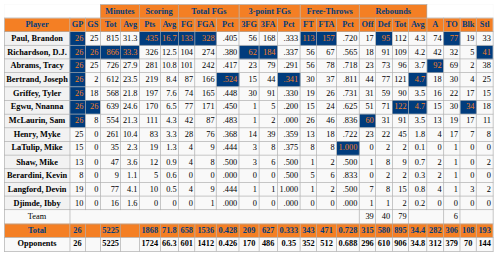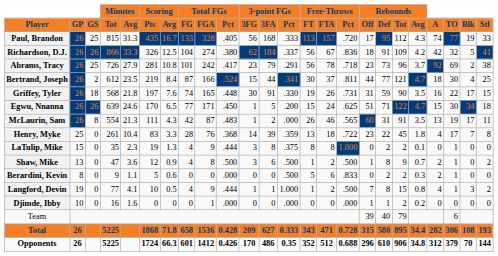 <table class="wikitable sortable" border="1" style="font-size: 80%;">
 <tr>
 <th colspan="3" style="border-top-style:hidden; border-left-style:hidden; background: white;"></th>
 <th colspan="2" style="background:#F47F24; color:#003C7D;">Minutes</th>
 <th colspan="2" style="background:#F47F24; color:#003C7D;">Scoring</th>
 <th colspan="3" style="background:#F47F24; color:#003C7D;">Total FGs</th>
 <th colspan="3" style="background:#F47F24; color:#003C7D;">3-point FGs</th>
 <th colspan="3" style="background:#F47F24; color:#003C7D;">Free-Throws</th>
 <th colspan="4" style="background:#F47F24; color:#003C7D;">Rebounds</th>
 <th colspan="4" style="border-top-style:hidden; border-right-style:hidden; background: white;"></th>
 </tr>
 <tr>
 <th scope="col" style="background:#F47F24; color:#003C7D;">Player</th>
 <th scope="col" style="background:#F47F24; color:#003C7D;">GP</th>
 <th scope="col" style="background:#F47F24; color:#003C7D;">GS</th>
 <th scope="col" style="background:#F47F24; color:#003C7D;">Tot</th>
 <th scope="col" style="background:#F47F24; color:#003C7D;">Avg</th>
 <th scope="col" style="background:#F47F24; color:#003C7D;">Pts</th>
 <th scope="col" style="background:#F47F24; color:#003C7D;">Avg</th>
 <th scope="col" style="background:#F47F24; color:#003C7D;">FG</th>
 <th scope="col" style="background:#F47F24; color:#003C7D;">FGA</th>
 <th scope="col" style="background:#F47F24; color:#003C7D;">Pct</th>
 <th scope="col" style="background:#F47F24; color:#003C7D;">3FG</th>
 <th scope="col" style="background:#F47F24; color:#003C7D;">3FA</th>
 <th scope="col" style="background:#F47F24; color:#003C7D;">Pct</th>
 <th scope="col" style="background:#F47F24; color:#003C7D;">FT</th>
 <th scope="col" style="background:#F47F24; color:#003C7D;">FTA</th>
 <th scope="col" style="background:#F47F24; color:#003C7D;">Pct</th>
 <th scope="col" style="background:#F47F24; color:#003C7D;">Off</th>
 <th scope="col" style="background:#F47F24; color:#003C7D;">Def</th>
 <th scope="col" style="background:#F47F24; color:#003C7D;">Tot</th>
 <th scope="col" style="background:#F47F24; color:#003C7D;">Avg</th>
 <th scope="col" style="background:#F47F24; color:#003C7D;">A</th>
 <th scope="col" style="background:#F47F24; color:#003C7D;">TO</th>
 <th scope="col" style="background:#F47F24; color:#003C7D;">Blk</th>
 <th scope="col" style="background:#F47F24; color:#003C7D;">Stl</th>
 </tr>
 <tr>
 <th style=white-space:nowrap>Paul, Brandon</th>
 <td align="right" style="background:#003C7D; color:#F47F24;">26</td>
 <td align="right">25</td>
 <td align="right">815</td>
 <td align="right">31.3</td>
 <td align="right" style="background:#003C7D; color:#F47F24;">435</td>
 <td align="right" style="background:#003C7D; color:#F47F24;">16.7</td>
 <td align="right" style="background:#003C7D; color:#F47F24;">133</td>
 <td align="right" style="background:#003C7D; color:#F47F24;">328</td>
 <td align="right">.405</td>
 <td align="right">56</td>
 <td align="right">168</td>
 <td align="right">.333</td>
 <td align="right" style="background:#003C7D; color:#F47F24;">113</td>
 <td align="right" style="background:#003C7D; color:#F47F24;">157</td>
 <td align="right">.720</td>
 <td align="right">17</td>
 <td align="right" style="background:#003C7D; color:#F47F24;">95</td>
 <td align="right">112</td>
 <td align="right">4.3</td>
 <td align="right">74</td>
 <td align="right" style="background:#003C7D; color:#F47F24;">77</td>
 <td align="right">19</td>
 <td align="right">33</td>
 </tr>
 <tr>
 <th style=white-space:nowrap>Richardson, D.J.</th>
 <td align="right" style="background:#003C7D; color:#F47F24;">26</td>
 <td align="right" style="background:#003C7D; color:#F47F24;">26</td>
 <td align="right" style="background:#003C7D; color:#F47F24;">866</td>
 <td align="right" style="background:#003C7D; color:#F47F24;">33.3</td>
 <td align="right">326</td>
 <td align="right">12.5</td>
 <td align="right">104</td>
 <td align="right">274</td>
 <td align="right">.380</td>
 <td align="right" style="background:#003C7D; color:#F47F24;">62</td>
 <td align="right" style="background:#003C7D; color:#F47F24;">184</td>
 <td align="right">.337</td>
 <td align="right">56</td>
 <td align="right">67</td>
-<td align="right">.565</td>
+<td align="right">.836</td>
 <td align="right">18</td>
 <td align="right">91</td>
 <td align="right">109</td>
 <td align="right">4.2</td>
 <td align="right">42</td>
 <td align="right">32</td>
 <td align="right">5</td>
 <td align="right" style="background:#003C7D; color:#F47F24;">41</td>
 </tr>
 <tr>
 <th style=white-space:nowrap>Abrams, Tracy</th>
 <td align="right" style="background:#003C7D; color:#F47F24;">26</td>
 <td align="right">25</td>
 <td align="right">726</td>
 <td align="right">27.9</td>
 <td align="right">281</td>
 <td align="right">10.8</td>
 <td align="right">101</td>
 <td align="right">242</td>
 <td align="right">.417</td>
 <td align="right">23</td>
 <td align="right">79</td>
 <td align="right">.291</td>
 <td align="right">56</td>
 <td align="right">78</td>
 <td align="right">.718</td>
 <td align="right">23</td>
 <td align="right">73</td>
 <td align="right">96</td>
 <td align="right">3.7</td>
 <td align="right" style="background:#003C7D; color:#F47F24;">92</td>
 <td align="right">69</td>
 <td align="right">2</td>
 <td align="right">38</td>
 </tr>
 <tr>
 <th style=white-space:nowrap>Bertrand, Joseph</th>
 <td align="right" style="background:#003C7D; color:#F47F24;">26</td>
 <td align="right">2</td>
 <td align="right">612</td>
 <td align="right">23.5</td>
 <td align="right">219</td>
 <td align="right">8.4</td>
 <td align="right">87</td>
 <td align="right">166</td>
 <td align="right" style="background:#003C7D; color:#F47F24;">.524</td>
 <td align="right">15</td>
 <td align="right">44</td>
 <td align="right" style="background:#003C7D; color:#F47F24;">.341</td>
 <td align="right">30</td>
 <td align="right">37</td>
 <td align="right">.811</td>
 <td align="right">44</td>
 <td align="right">77</td>
 <td align="right">121</td>
 <td align="right" style="background:#003C7D; color:#F47F24;">4.7</td>
 <td align="right">18</td>
 <td align="right">30</td>
 <td align="right">4</td>
 <td align="right">25</td>
 </tr>
 <tr>
 <th style=white-space:nowrap>Griffey, Tyler</th>
 <td align="right" style="background:#003C7D; color:#F47F24;">26</td>
 <td align="right">18</td>
 <td align="right">568</td>
 <td align="right">21.8</td>
 <td align="right">197</td>
 <td align="right">7.6</td>
 <td align="right">74</td>
 <td align="right">165</td>
 <td align="right">.448</td>
 <td align="right">30</td>
 <td align="right">91</td>
 <td align="right">.330</td>
 <td align="right">19</td>
 <td align="right">26</td>
 <td align="right">.731</td>
 <td align="right">31</td>
 <td align="right">59</td>
 <td align="right">90</td>
 <td align="right">3.5</td>
 <td align="right">16</td>
 <td align="right">22</td>
 <td align="right">17</td>
 <td align="right">15</td>
 </tr>
 <tr>
 <th style=white-space:nowrap>Egwu, Nnanna</th>
 <td align="right" style="background:#003C7D; color:#F47F24;">26</td>
 <td align="right" style="background:#003C7D; color:#F47F24;">26</td>
 <td align="right">639</td>
 <td align="right">24.6</td>
 <td align="right">170</td>
 <td align="right">6.5</td>
 <td align="right">77</td>
 <td align="right">171</td>
 <td align="right">.450</td>
 <td align="right">1</td>
 <td align="right">5</td>
 <td align="right">.200</td>
 <td align="right">15</td>
 <td align="right">24</td>
 <td align="right">.625</td>
 <td align="right">51</td>
 <td align="right">71</td>
 <td align="right" style="background:#003C7D; color:#F47F24;">122</td>
 <td align="right" style="background:#003C7D; color:#F47F24;">4.7</td>
 <td align="right">15</td>
 <td align="right">30</td>
 <td align="right" style="background:#003C7D; color:#F47F24;">34</td>
 <td align="right">18</td>
 </tr>
 <tr>
 <th style=white-space:nowrap>McLaurin, Sam</th>
 <td align="right" style="background:#003C7D; color:#F47F24;">26</td>
 <td align="right">8</td>
 <td align="right">554</td>
 <td align="right">21.3</td>
 <td align="right">111</td>
 <td align="right">4.3</td>
 <td align="right">42</td>
 <td align="right">87</td>
 <td align="right">.483</td>
 <td align="right">1</td>
 <td align="right">2</td>
 <td align="right">.000</td>
 <td align="right">26</td>
 <td align="right">46</td>
-<td align="right">.836</td>
+<td align="right">.565</td>
 <td align="right" style="background:#003C7D; color:#F47F24;">60</td>
 <td align="right">31</td>
 <td align="right">91</td>
 <td align="right">3.5</td>
 <td align="right">13</td>
 <td align="right">19</td>
 <td align="right">17</td>
 <td align="right">11</td>
 </tr>
 <tr>
 <th style=white-space:nowrap>Henry, Myke</th>
 <td align="right">25</td>
 <td align="right">0</td>
 <td align="right">261</td>
 <td align="right">10.4</td>
 <td align="right">83</td>
 <td align="right">3.3</td>
 <td align="right">28</td>
 <td align="right">76</td>
 <td align="right">.368</td>
 <td align="right">14</td>
 <td align="right">39</td>
 <td align="right">.359</td>
 <td align="right">13</td>
 <td align="right">18</td>
 <td align="right">.722</td>
 <td align="right">23</td>
 <td align="right">22</td>
 <td align="right">45</td>
 <td align="right">1.8</td>
 <td align="right">4</td>
 <td align="right">17</td>
 <td align="right">7</td>
 <td align="right">8</td>
 </tr>
 <tr>
 <th style=white-space:nowrap>LaTulip, Mike</th>
 <td align="right">15</td>
 <td align="right">0</td>
 <td align="right">35</td>
 <td align="right">2.3</td>
 <td align="right">19</td>
 <td align="right">1.3</td>
 <td align="right">4</td>
 <td align="right">9</td>
 <td align="right">.444</td>
 <td align="right">3</td>
 <td align="right">8</td>
 <td align="right">.375</td>
 <td align="right">8</td>
 <td align="right">8</td>
 <td align="right" style="background:#003C7D; color:#F47F24;">1.000</td>
 <td align="right">0</td>
 <td align="right">2</td>
 <td align="right">2</td>
 <td align="right">0.1</td>
 <td align="right">0</td>
 <td align="right">1</td>
 <td align="right">0</td>
 <td align="right">0</td>
 </tr>
 <tr>
 <th style=white-space:nowrap>Shaw, Mike</th>
 <td align="right">13</td>
 <td align="right">0</td>
 <td align="right">47</td>
 <td align="right">3.6</td>
 <td align="right">12</td>
 <td align="right">0.9</td>
 <td align="right">4</td>
 <td align="right">8</td>
 <td align="right">.500</td>
 <td align="right">3</td>
 <td align="right">6</td>
 <td align="right">.500</td>
 <td align="right">1</td>
 <td align="right">2</td>
 <td align="right">.500</td>
 <td align="right">1</td>
 <td align="right">8</td>
 <td align="right">9</td>
 <td align="right">0.7</td>
 <td align="right">2</td>
 <td align="right">1</td>
 <td align="right">0</td>
 <td align="right">2</td>
 </tr>
 <tr>
 <th style=white-space:nowrap>Berardini, Kevin</th>
 <td align="right">8</td>
 <td align="right">0</td>
 <td align="right">9</td>
 <td align="right">1.1</td>
 <td align="right">5</td>
 <td align="right">0.6</td>
 <td align="right">0</td>
 <td align="right">0</td>
 <td align="right">.000</td>
 <td align="right">0</td>
 <td align="right">0</td>
 <td align="right">.500</td>
 <td align="right">5</td>
 <td align="right">6</td>
 <td align="right">.833</td>
 <td align="right">0</td>
 <td align="right">2</td>
 <td align="right">2</td>
 <td align="right">0.3</td>
 <td align="right">2</td>
 <td align="right">1</td>
 <td align="right">0</td>
 <td align="right">0</td>
 </tr>
 <tr>
 <th style=white-space:nowrap>Langford, Devin</th>
 <td align="right">19</td>
 <td align="right">0</td>
 <td align="right">77</td>
 <td align="right">4.1</td>
 <td align="right">10</td>
 <td align="right">0.5</td>
 <td align="right">4</td>
 <td align="right">9</td>
 <td align="right">.444</td>
 <td align="right">1</td>
 <td align="right">1</td>
 <td align="right">1.000</td>
 <td align="right">1</td>
 <td align="right">2</td>
 <td align="right">.500</td>
 <td align="right">7</td>
 <td align="right">8</td>
 <td align="right">15</td>
 <td align="right">0.8</td>
 <td align="right">4</td>
 <td align="right">1</td>
 <td align="right">3</td>
 <td align="right">2</td>
 </tr>
 <tr>
 <th style=white-space:nowrap>Djimde, Ibby</th>
 <td align="right">10</td>
 <td align="right">0</td>
 <td align="right">16</td>
 <td align="right">1.6</td>
 <td align="right">0</td>
 <td align="right">0</td>
 <td align="right">0</td>
 <td align="right">1</td>
 <td align="right">.000</td>
 <td align="right">0</td>
 <td align="right">0</td>
 <td align="right">.000</td>
 <td align="right">0</td>
 <td align="right">0</td>
 <td align="right">.000</td>
 <td align="right">1</td>
 <td align="right">1</td>
 <td align="right">2</td>
 <td align="right">0.2</td>
 <td align="right">0</td>
 <td align="right">0</td>
 <td align="right">0</td>
 <td align="right">0</td>
 </tr>
 <tr class="sortbottom">
 <td align="center">Team</td>
 <td align="right" style="border-right-style:hidden"></td>
 <td align="right" style="border-right-style:hidden"></td>
 <td align="right" style="border-right-style:hidden"></td>
 <td align="right" style="border-right-style:hidden"></td>
 <td align="right" style="border-right-style:hidden"></td>
 <td align="right" style="border-right-style:hidden"></td>
 <td align="right" style="border-right-style:hidden"></td>
 <td align="right" style="border-right-style:hidden"></td>
 <td align="right" style="border-right-style:hidden"></td>
 <td align="right" style="border-right-style:hidden"></td>
 <td align="right" style="border-right-style:hidden"></td>
 <td align="right" style="border-right-style:hidden"></td>
 <td align="right" style="border-right-style:hidden"></td>
 <td align="right" style="border-right-style:hidden"></td>
 <td align="right"></td>
 <td align="right">39</td>
 <td align="right">40</td>
 <td align="right">79</td>
 <td align="right" style="border-right-style:hidden"></td>
 <td align="right"></td>
 <td align="right">6</td>
 <td align="right" style="border-right-style:hidden"></td>
 <td align="right"></td>
 </tr>
 <tr class="sortbottom">
 <td align="center" style="background:#F47F24; color:#003C7D;"><strong>	Total	</strong></td>
 <td align="center" style="background:#F47F24; color:#003C7D;"><strong>	26	</strong></td>
 <td align="center" style="background:#F47F24; color:#003C7D;"><strong>		</strong></td>
 <td align="center" style="background:#F47F24; color:#003C7D;"><strong>	5225	</strong></td>
 <td align="center" style="background:#F47F24; color:#003C7D;"><strong>		</strong></td>
 <td align="center" style="background:#F47F24; color:#003C7D;"><strong>	1868	</strong></td>
 <td align="center" style="background:#F47F24; color:#003C7D;"><strong>	71.8	</strong></td>
 <td align="center" style="background:#F47F24; color:#003C7D;"><strong>	658	</strong></td>
 <td align="center" style="background:#F47F24; color:#003C7D;"><strong>	1536	</strong></td>
 <td align="center" style="background:#F47F24; color:#003C7D;"><strong>	0.428	</strong></td>
 <td align="center" style="background:#F47F24; color:#003C7D;"><strong>	209	</strong></td>
 <td align="center" style="background:#F47F24; color:#003C7D;"><strong>	627	</strong></td>
 <td align="center" style="background:#F47F24; color:#003C7D;"><strong>	0.333	</strong></td>
 <td align="center" style="background:#F47F24; color:#003C7D;"><strong>	343	</strong></td>
 <td align="center" style="background:#F47F24; color:#003C7D;"><strong>	471	</strong></td>
 <td align="center" style="background:#F47F24; color:#003C7D;"><strong>	0.728	</strong></td>
 <td align="center" style="background:#F47F24; color:#003C7D;"><strong>	315	</strong></td>
 <td align="center" style="background:#F47F24; color:#003C7D;"><strong>	580	</strong></td>
 <td align="center" style="background:#F47F24; color:#003C7D;"><strong>	895	</strong></td>
 <td align="center" style="background:#F47F24; color:#003C7D;"><strong>	34.4	</strong></td>
 <td align="center" style="background:#F47F24; color:#003C7D;"><strong>	282	</strong></td>
 <td align="center" style="background:#F47F24; color:#003C7D;"><strong>	306	</strong></td>
 <td align="center" style="background:#F47F24; color:#003C7D;"><strong>	108	</strong></td>
 <td align="center" style="background:#F47F24; color:#003C7D;"><strong>	193 </strong></td>
 </tr>
 <tr class="sortbottom">
 <td align="center"><strong>	Opponents	</strong></td>
 <td align="center"><strong>	26	</strong></td>
 <td align="center"><strong>		</strong></td>
 <td align="center"><strong>	5225	</strong></td>
 <td align="center"><strong>		</strong></td>
 <td align="center"><strong>	1724	</strong></td>
 <td align="center"><strong>	66.3	</strong></td>
 <td align="center"><strong>	601	</strong></td>
 <td align="center"><strong>	1412	</strong></td>
 <td align="center"><strong>	0.426	</strong></td>
 <td align="center"><strong>	170	</strong></td>
 <td align="center"><strong>	486	</strong></td>
 <td align="center"><strong>	0.35	</strong></td>
 <td align="center"><strong>	352	</strong></td>
 <td align="center"><strong>	512	</strong></td>
 <td align="center"><strong>	0.688	</strong></td>
 <td align="center"><strong>	296	</strong></td>
 <td align="center"><strong>	610	</strong></td>
 <td align="center"><strong>	906	</strong></td>
 <td align="center"><strong>	34.8	</strong></td>
 <td align="center"><strong>	312	</strong></td>
 <td align="center"><strong>	379	</strong></td>
 <td align="center"><strong>	70	</strong></td>
 <td align="center"><strong>	144</strong></td>
 </tr>
 </table>
